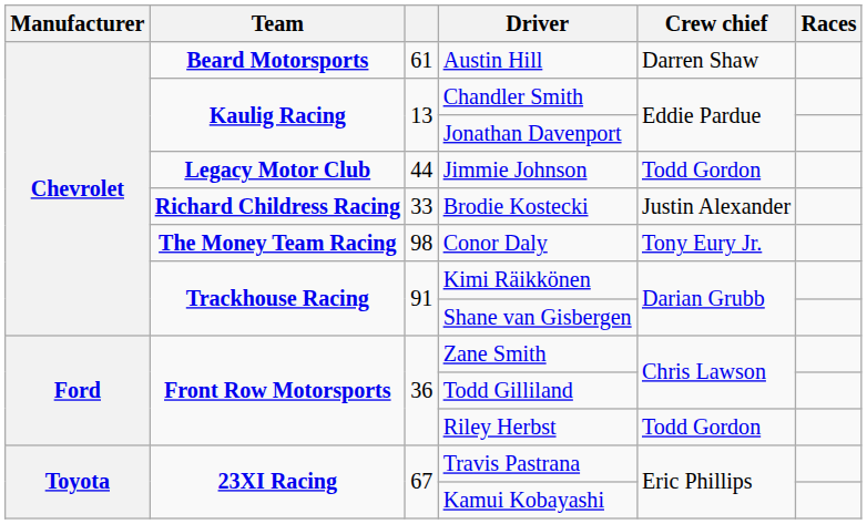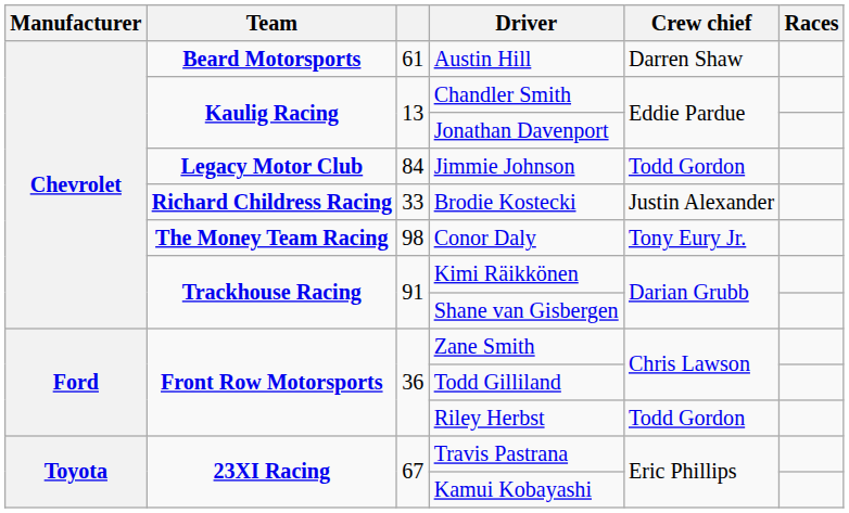 <table class="wikitable sortable" style="font-size: 95%;">
 <tr>
 <th>Manufacturer</th>
 <th>Team</th>
 <th></th>
 <th>Driver</th>
 <th>Crew chief</th>
 <th>Races</th>
 </tr>
 <tr>
 <th rowspan=8><a href='#'>Chevrolet</a></th>
 <td style="text-align:center;"><strong><a href='#'>Beard Motorsports</a></strong></td>
 <td>61</td>
 <td><a href='#'>Austin Hill</a></td>
 <td>Darren Shaw</td>
 <td></td>
 </tr>
 <tr>
 <td rowspan=2 style="text-align:center;"><strong><a href='#'>Kaulig Racing</a></strong></td>
 <td rowspan=2>13</td>
 <td><a href='#'>Chandler Smith</a></td>
 <td rowspan=2>Eddie Pardue</td>
 <td></td>
 </tr>
 <tr>
 <td><a href='#'>Jonathan Davenport</a></td>
 <td></td>
 </tr>
 <tr>
 <td style="text-align:center;"><strong><a href='#'>Legacy Motor Club</a></strong></td>
-<td>44</td>
+<td>84</td>
 <td><a href='#'>Jimmie Johnson</a></td>
 <td><a href='#'>Todd Gordon</a></td>
 <td></td>
 </tr>
 <tr>
 <td style="text-align:center;"><strong><a href='#'>Richard Childress Racing</a></strong></td>
 <td>33</td>
 <td><a href='#'>Brodie Kostecki</a></td>
 <td>Justin Alexander</td>
 <td></td>
 </tr>
 <tr>
 <td style="text-align:center;"><strong><a href='#'>The Money Team Racing</a></strong></td>
 <td>98</td>
 <td><a href='#'>Conor Daly</a></td>
 <td><a href='#'>Tony Eury Jr.</a></td>
 <td></td>
 </tr>
 <tr>
 <td rowspan=2 style="text-align:center;"><strong><a href='#'>Trackhouse Racing</a></strong></td>
 <td rowspan=2>91</td>
 <td><a href='#'>Kimi Räikkönen</a></td>
 <td rowspan=2><a href='#'>Darian Grubb</a></td>
 <td></td>
 </tr>
 <tr>
 <td><a href='#'>Shane van Gisbergen</a></td>
 <td></td>
 </tr>
 <tr>
 <th rowspan=3><a href='#'>Ford</a></th>
 <td rowspan=3 style="text-align:center;"><strong><a href='#'>Front Row Motorsports</a></strong></td>
 <td rowspan=3>36</td>
 <td><a href='#'>Zane Smith</a></td>
 <td rowspan=2><a href='#'>Chris Lawson</a></td>
 <td></td>
 </tr>
 <tr>
 <td><a href='#'>Todd Gilliland</a></td>
 <td></td>
 </tr>
 <tr>
 <td><a href='#'>Riley Herbst</a></td>
 <td><a href='#'>Todd Gordon</a></td>
 <td></td>
 </tr>
 <tr>
 <th rowspan=2><a href='#'>Toyota</a></th>
 <td rowspan=2 style="text-align:center;"><strong><a href='#'>23XI Racing</a></strong></td>
 <td rowspan=2>67</td>
 <td><a href='#'>Travis Pastrana</a></td>
 <td rowspan=2>Eric Phillips</td>
 <td></td>
 </tr>
 <tr>
 <td><a href='#'>Kamui Kobayashi</a></td>
 <td></td>
 </tr>
 </table>
